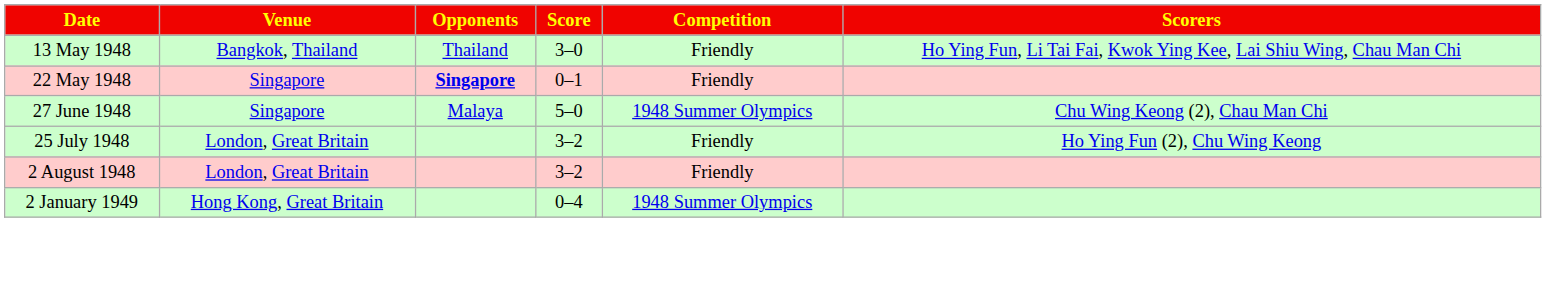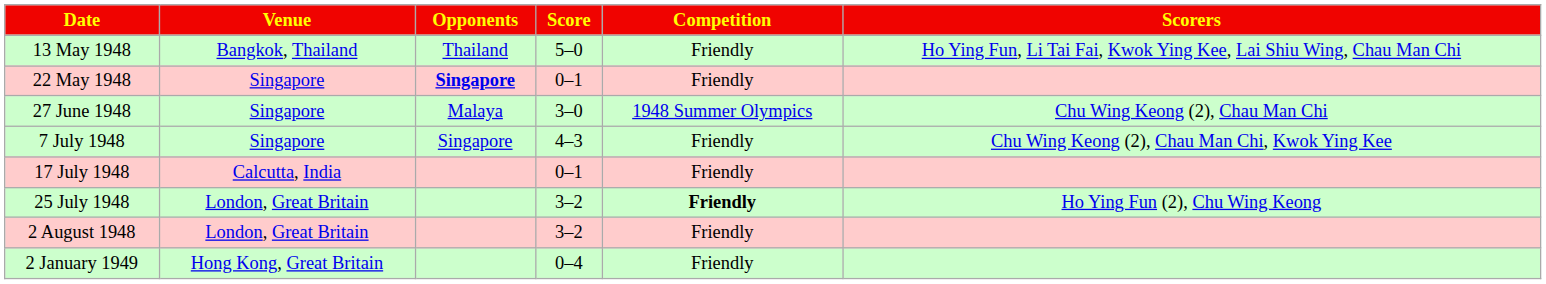 <table width=95% class="wikitable" style="text-align: center; font-size: 90%">
 <tr bgcolor=#F00300 style="color:yellow">
 <td><strong>Date</strong></td>
 <td><strong>Venue</strong></td>
 <td><strong>Opponents</strong></td>
 <td><strong>Score</strong></td>
 <td><strong>Competition</strong></td>
 <td><strong>Scorers</strong></td>
 </tr>
 <tr bgcolor=#CCFFCC>
 <td>13 May 1948</td>
 <td><a href='#'>Bangkok</a>, <a href='#'>Thailand</a></td>
 <td> <a href='#'>Thailand</a></td>
-<td>3–0</td>
+<td>5–0</td>
 <td>Friendly</td>
 <td><a href='#'>Ho Ying Fun</a>, <a href='#'>Li Tai Fai</a>, <a href='#'>Kwok Ying Kee</a>, <a href='#'>Lai Shiu Wing</a>, <a href='#'>Chau Man Chi</a></td>
 </tr>
 <tr bgcolor=#FFCCCC>
 <td>22 May 1948</td>
 <td><a href='#'>Singapore</a></td>
 <td><strong> <a href='#'>Singapore</a></strong></td>
 <td>0–1</td>
 <td>Friendly</td>
 <td></td>
 </tr>
 <tr bgcolor=#CCFFCC>
 <td>27 June 1948</td>
 <td><a href='#'>Singapore</a></td>
 <td> <a href='#'>Malaya</a></td>
-<td>5–0</td>
+<td>3–0</td>
 <td><a href='#'>1948 Summer Olympics</a></td>
 <td><a href='#'>Chu Wing Keong</a> (2), <a href='#'>Chau Man Chi</a></td>
+</tr>
+<tr bgcolor=#CCFFCC>
+<td>7 July 1948</td>
+<td><a href='#'>Singapore</a></td>
+<td> <a href='#'>Singapore</a></td>
+<td>4–3</td>
+<td>Friendly</td>
+<td><a href='#'>Chu Wing Keong</a> (2), <a href='#'>Chau Man Chi</a>, <a href='#'>Kwok Ying Kee</a></td>
+</tr>
+<tr bgcolor=#FFCCCC>
+<td>17 July 1948</td>
+<td><a href='#'>Calcutta</a>, <a href='#'>India</a></td>
+<td></td>
+<td>0–1</td>
+<td>Friendly</td>
+<td></td>
 </tr>
 <tr bgcolor=#CCFFCC>
 <td>25 July 1948</td>
 <td><a href='#'>London</a>, <a href='#'>Great Britain</a></td>
 <td></td>
 <td>3–2</td>
-<td>Friendly</td>
+<td><strong>Friendly</strong></td>
 <td><a href='#'>Ho Ying Fun</a> (2), <a href='#'>Chu Wing Keong</a></td>
 </tr>
 <tr bgcolor=#FFCCCC>
 <td>2 August 1948</td>
 <td><a href='#'>London</a>, <a href='#'>Great Britain</a></td>
 <td></td>
 <td>3–2</td>
 <td>Friendly</td>
 <td></td>
 </tr>
 <tr bgcolor=#CCFFCC>
 <td>2 January 1949</td>
 <td><a href='#'>Hong Kong</a>, <a href='#'>Great Britain</a></td>
 <td></td>
 <td>0–4</td>
-<td><a href='#'>1948 Summer Olympics</a></td>
+<td>Friendly</td>
 <td></td>
 </tr>
 </table>
